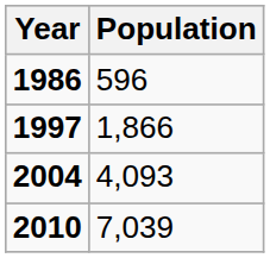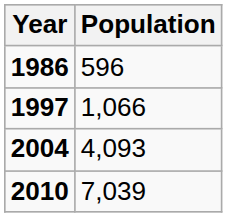 <table class="wikitable">
 <tr>
 <th>Year</th>
 <th>Population</th>
 </tr>
 <tr>
 <td><strong>1986</strong></td>
 <td>596</td>
 </tr>
 <tr>
 <td><strong>1997</strong></td>
-<td>1,866</td>
+<td>1,066</td>
 </tr>
 <tr>
 <td><strong>2004</strong></td>
 <td>4,093</td>
 </tr>
 <tr>
 <td><strong>2010</strong></td>
 <td>7,039</td>
 </tr>
 </table>
